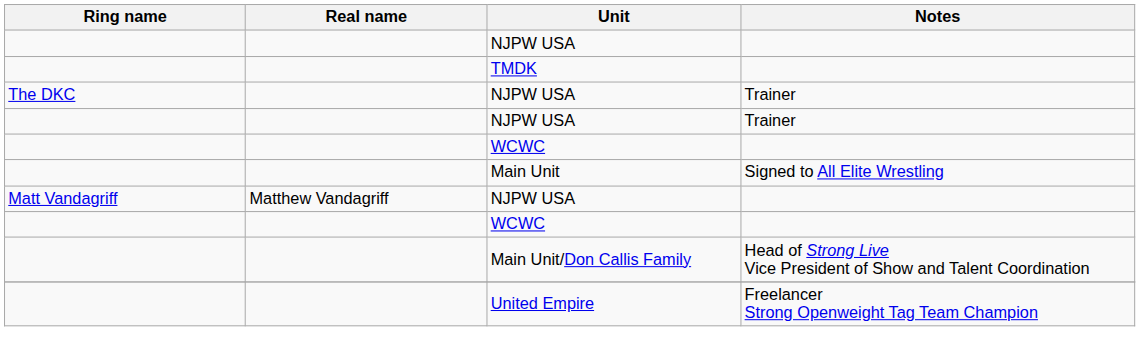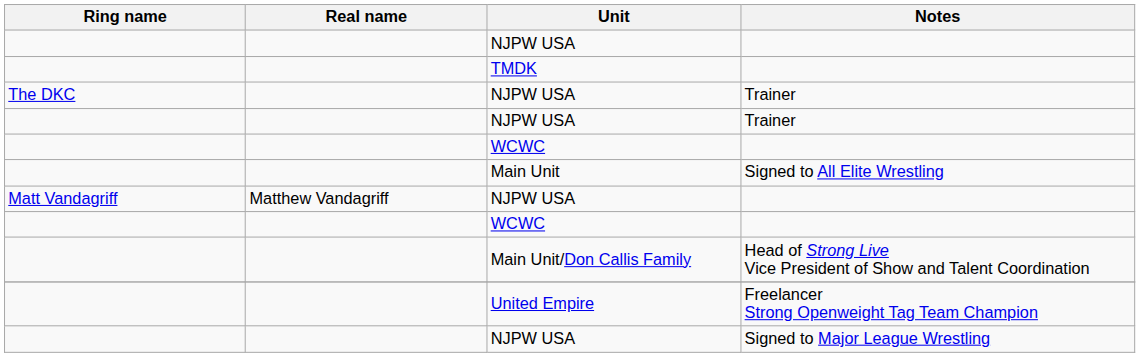 <table class="wikitable sortable" width="70%;">
 <tr>
 <th width="19%">Ring name</th>
 <th width="19%">Real name</th>
 <th width="20%">Unit</th>
 <th width="31%">Notes</th>
 </tr>
 <tr>
 <td></td>
 <td></td>
 <td>NJPW USA</td>
 <td></td>
 </tr>
 <tr>
 <td></td>
 <td></td>
 <td><a href='#'>TMDK</a></td>
 <td></td>
 </tr>
 <tr>
 <td><a href='#'>The DKC</a></td>
 <td></td>
 <td>NJPW USA</td>
 <td>Trainer</td>
 </tr>
 <tr>
 <td></td>
 <td></td>
 <td>NJPW USA</td>
 <td>Trainer</td>
 </tr>
 <tr>
 <td></td>
 <td></td>
 <td><a href='#'>WCWC</a></td>
 <td></td>
 </tr>
 <tr>
 <td></td>
 <td></td>
 <td>Main Unit</td>
 <td>Signed to <a href='#'>All Elite Wrestling</a></td>
 </tr>
 <tr>
 <td><a href='#'>Matt Vandagriff</a></td>
 <td>Matthew Vandagriff</td>
 <td>NJPW USA</td>
 <td></td>
 </tr>
 <tr>
 <td></td>
 <td></td>
 <td><a href='#'>WCWC</a></td>
 <td></td>
 </tr>
 <tr>
 <td></td>
 <td></td>
 <td>Main Unit/<a href='#'>Don Callis Family</a></td>
 <td>Head of <em><a href='#'>Strong Live</a></em><br>Vice President of Show and Talent Coordination</td>
 </tr>
 <tr>
 </tr>
 <tr>
 <td></td>
 <td></td>
 <td><a href='#'>United Empire</a></td>
 <td>Freelancer<br><a href='#'>Strong Openweight Tag Team Champion</a></td>
 </tr>
+<tr>
+<td></td>
+<td></td>
+<td>NJPW USA</td>
+<td>Signed to <a href='#'>Major League Wrestling</a></td>
+</tr>
 </table>
